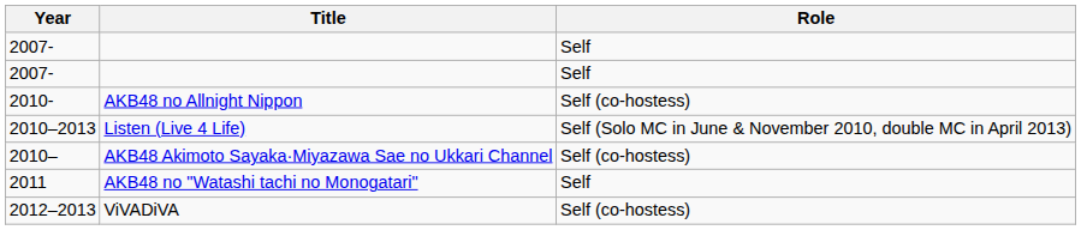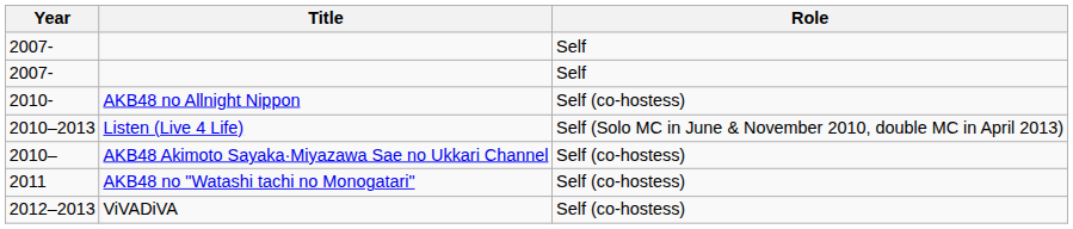 <table class="wikitable">
 <tr>
 <th>Year</th>
 <th>Title</th>
 <th>Role</th>
 </tr>
 <tr>
 <td>2007-</td>
 <td></td>
 <td>Self</td>
 </tr>
 <tr>
 <td>2007-</td>
 <td></td>
 <td>Self</td>
 </tr>
 <tr>
 <td>2010-</td>
 <td><a href='#'>AKB48 no Allnight Nippon</a></td>
 <td>Self (co-hostess)</td>
 </tr>
 <tr>
 <td>2010–2013</td>
 <td><a href='#'>Listen (Live 4 Life)</a></td>
 <td>Self (Solo MC in June & November 2010, double MC in April 2013)</td>
 </tr>
 <tr>
 <td>2010–</td>
 <td><a href='#'>AKB48 Akimoto Sayaka·Miyazawa Sae no Ukkari Channel</a></td>
 <td>Self (co-hostess)</td>
 </tr>
 <tr>
 <td>2011</td>
 <td><a href='#'>AKB48 no "Watashi tachi no Monogatari"</a></td>
-<td>Self</td>
+<td>Self (co-hostess)</td>
 </tr>
 <tr>
 <td>2012–2013</td>
 <td>ViVADiVA</td>
 <td>Self (co-hostess)</td>
 </tr>
 </table>
